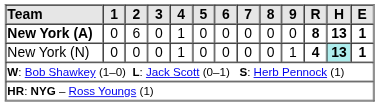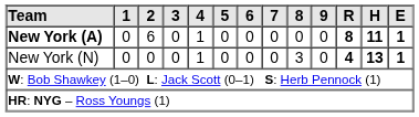 <table border=1 cellspacing=0 width=425 style="margin-left:3em;">
 <tr style="text-align:center; background-color:#e6e6e6;">
 <th align=left width=125>Team</th>
 <th width=25>1</th>
 <th width=25>2</th>
 <th width=25>3</th>
 <th width=25>4</th>
 <th width=25>5</th>
 <th width=25>6</th>
 <th width=25>7</th>
 <th width=25>8</th>
 <th width=25>9</th>
 <th width=25>R</th>
 <th width=25>H</th>
 <th width=25>E</th>
 </tr>
 <tr style="text-align:center;">
 <td align=left><strong>New York (A)</strong></td>
 <td>0</td>
 <td>6</td>
 <td>0</td>
 <td>1</td>
 <td>0</td>
 <td>0</td>
 <td>0</td>
 <td>0</td>
 <td>0</td>
 <td><strong>8</strong></td>
-<td><strong>13</strong></td>
+<td><strong>11</strong></td>
 <td><strong>1</strong></td>
 </tr>
 <tr style="text-align:center;">
 <td align=left>New York (N)</td>
 <td>0</td>
 <td>0</td>
 <td>0</td>
 <td>1</td>
 <td>0</td>
 <td>0</td>
 <td>0</td>
+<td>3</td>
 <td>0</td>
-<td>1</td>
 <td><strong>4</strong></td>
-<td style="background: paleturquoise;"><strong>13</strong></td>
+<td><strong>13</strong></td>
 <td><strong>1</strong></td>
 </tr>
 <tr style="text-align:left;">
 <td colspan=13><small><strong>W</strong>: <a href='#'>Bob Shawkey</a> (1–0)  <strong>L</strong>: <a href='#'>Jack Scott</a> (0–1)   <strong>S</strong>: <a href='#'>Herb Pennock</a> (1)</small></td>
 </tr>
 <tr style="text-align:left;">
 <td colspan=13><small><strong>HR</strong>: <strong>NYG</strong> – <a href='#'>Ross Youngs</a> (1)</small></td>
 </tr>
 </table>
